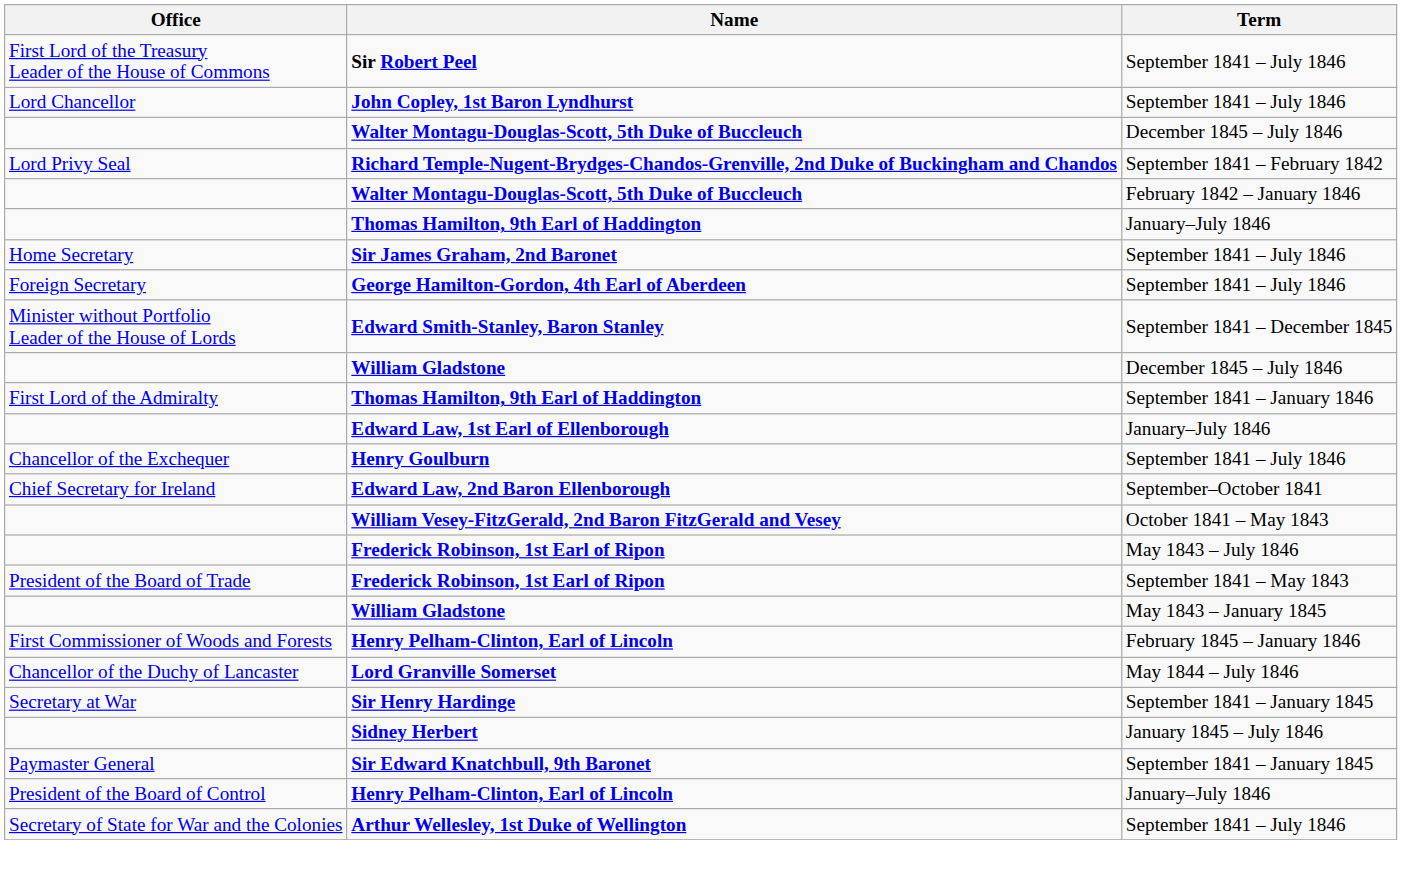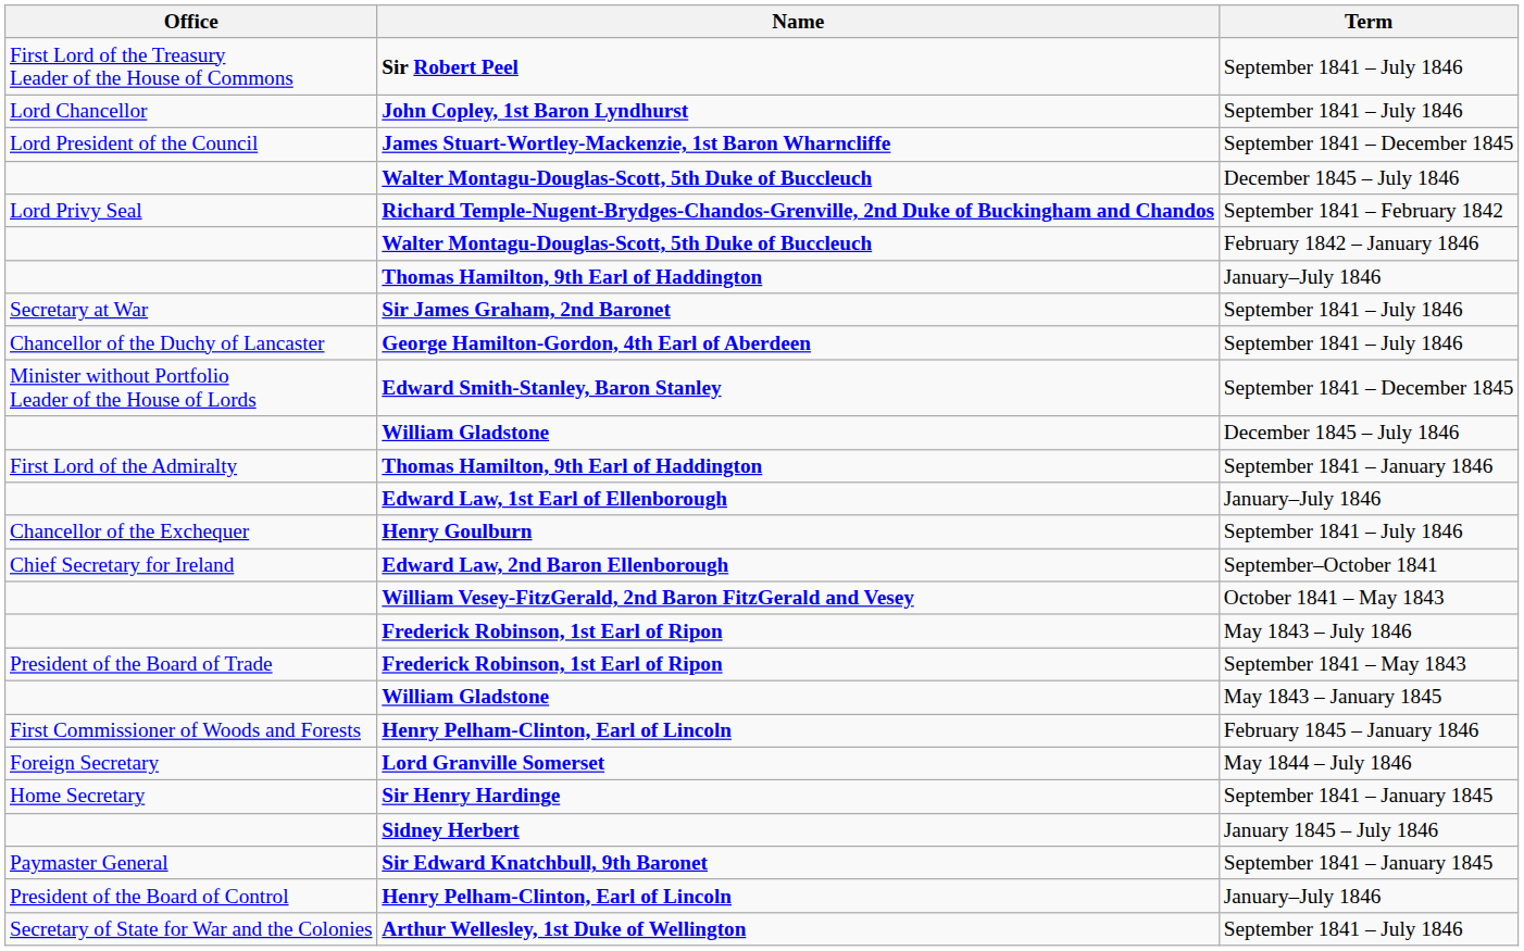 <table class=wikitable>
 <tr>
 <th>Office</th>
 <th>Name</th>
 <th>Term</th>
 </tr>
 <tr>
 <td><a href='#'>First Lord of the Treasury</a><br><a href='#'>Leader of the House of Commons</a></td>
 <td><strong>Sir <a href='#'>Robert Peel</a></strong></td>
 <td>September 1841 – July 1846</td>
 </tr>
 <tr>
 <td><a href='#'>Lord Chancellor</a></td>
 <td><strong><a href='#'>John Copley, 1st Baron Lyndhurst</a></strong></td>
 <td>September 1841 – July 1846</td>
+</tr>
+<tr>
+<td><a href='#'>Lord President of the Council</a></td>
+<td><strong><a href='#'>James Stuart-Wortley-Mackenzie, 1st Baron Wharncliffe</a></strong></td>
+<td>September 1841 – December 1845</td>
 </tr>
 <tr>
 <td> </td>
 <td><strong><a href='#'>Walter Montagu-Douglas-Scott, 5th Duke of Buccleuch</a></strong></td>
 <td>December 1845 – July 1846</td>
 </tr>
 <tr>
 <td><a href='#'>Lord Privy Seal</a></td>
 <td><strong><a href='#'>Richard Temple-Nugent-Brydges-Chandos-Grenville, 2nd Duke of Buckingham and Chandos</a></strong></td>
 <td>September 1841 – February 1842</td>
 </tr>
 <tr>
 <td> </td>
 <td><strong><a href='#'>Walter Montagu-Douglas-Scott, 5th Duke of Buccleuch</a></strong></td>
 <td>February 1842 – January 1846</td>
 </tr>
 <tr>
 <td> </td>
 <td><strong><a href='#'>Thomas Hamilton, 9th Earl of Haddington</a></strong></td>
 <td>January–July 1846</td>
 </tr>
 <tr>
-<td><a href='#'>Home Secretary</a></td>
+<td><a href='#'>Secretary at War</a></td>
 <td><strong><a href='#'>Sir James Graham, 2nd Baronet</a></strong></td>
 <td>September 1841 – July 1846</td>
 </tr>
 <tr>
-<td><a href='#'>Foreign Secretary</a></td>
+<td><a href='#'>Chancellor of the Duchy of Lancaster</a></td>
 <td><strong><a href='#'>George Hamilton-Gordon, 4th Earl of Aberdeen</a></strong></td>
 <td>September 1841 – July 1846</td>
 </tr>
 <tr>
 <td><a href='#'>Minister without Portfolio</a><br><a href='#'>Leader of the House of Lords</a></td>
 <td><strong><a href='#'>Edward Smith-Stanley, Baron Stanley</a></strong></td>
 <td>September 1841 – December 1845</td>
 </tr>
 <tr>
 <td> </td>
 <td><strong><a href='#'>William Gladstone</a></strong></td>
 <td>December 1845 – July 1846</td>
 </tr>
 <tr>
 <td><a href='#'>First Lord of the Admiralty</a></td>
 <td><strong><a href='#'>Thomas Hamilton, 9th Earl of Haddington</a></strong></td>
 <td>September 1841 – January 1846</td>
 </tr>
 <tr>
 <td> </td>
 <td><strong><a href='#'>Edward Law, 1st Earl of Ellenborough</a></strong></td>
 <td>January–July 1846</td>
 </tr>
 <tr>
 <td><a href='#'>Chancellor of the Exchequer</a></td>
 <td><strong><a href='#'>Henry Goulburn</a></strong></td>
 <td>September 1841 – July 1846</td>
 </tr>
 <tr>
 <td><a href='#'>Chief Secretary for Ireland</a></td>
 <td><strong><a href='#'>Edward Law, 2nd Baron Ellenborough</a></strong></td>
 <td>September–October 1841</td>
 </tr>
 <tr>
 <td> </td>
 <td><strong><a href='#'>William Vesey-FitzGerald, 2nd Baron FitzGerald and Vesey</a></strong></td>
 <td>October 1841 – May 1843</td>
 </tr>
 <tr>
 <td> </td>
 <td><strong><a href='#'>Frederick Robinson, 1st Earl of Ripon</a></strong></td>
 <td>May 1843 – July 1846</td>
 </tr>
 <tr>
 <td><a href='#'>President of the Board of Trade</a></td>
 <td><strong><a href='#'>Frederick Robinson, 1st Earl of Ripon</a></strong></td>
 <td>September 1841 – May 1843</td>
 </tr>
 <tr>
 <td> </td>
 <td><strong><a href='#'>William Gladstone</a></strong></td>
 <td>May 1843 – January 1845</td>
 </tr>
 <tr>
 <td><a href='#'>First Commissioner of Woods and Forests</a></td>
 <td><strong><a href='#'>Henry Pelham-Clinton, Earl of Lincoln</a></strong></td>
 <td>February 1845 – January 1846</td>
 </tr>
 <tr>
-<td><a href='#'>Chancellor of the Duchy of Lancaster</a></td>
+<td><a href='#'>Foreign Secretary</a></td>
 <td><strong><a href='#'>Lord Granville Somerset</a></strong></td>
 <td>May 1844 – July 1846</td>
 </tr>
 <tr>
-<td><a href='#'>Secretary at War</a></td>
+<td><a href='#'>Home Secretary</a></td>
 <td><strong><a href='#'>Sir Henry Hardinge</a></strong></td>
 <td>September 1841 – January 1845</td>
 </tr>
 <tr>
 <td> </td>
 <td><strong><a href='#'>Sidney Herbert</a></strong></td>
 <td>January 1845 – July 1846</td>
 </tr>
 <tr>
 <td><a href='#'>Paymaster General</a></td>
 <td><strong><a href='#'>Sir Edward Knatchbull, 9th Baronet</a></strong></td>
 <td>September 1841 – January 1845</td>
 </tr>
 <tr>
 <td><a href='#'>President of the Board of Control</a></td>
 <td><strong><a href='#'>Henry Pelham-Clinton, Earl of Lincoln</a></strong></td>
 <td>January–July 1846</td>
 </tr>
 <tr>
 <td><a href='#'>Secretary of State for War and the Colonies</a></td>
 <td><strong><a href='#'>Arthur Wellesley, 1st Duke of Wellington</a></strong></td>
 <td>September 1841 – July 1846</td>
 </tr>
 </table>
